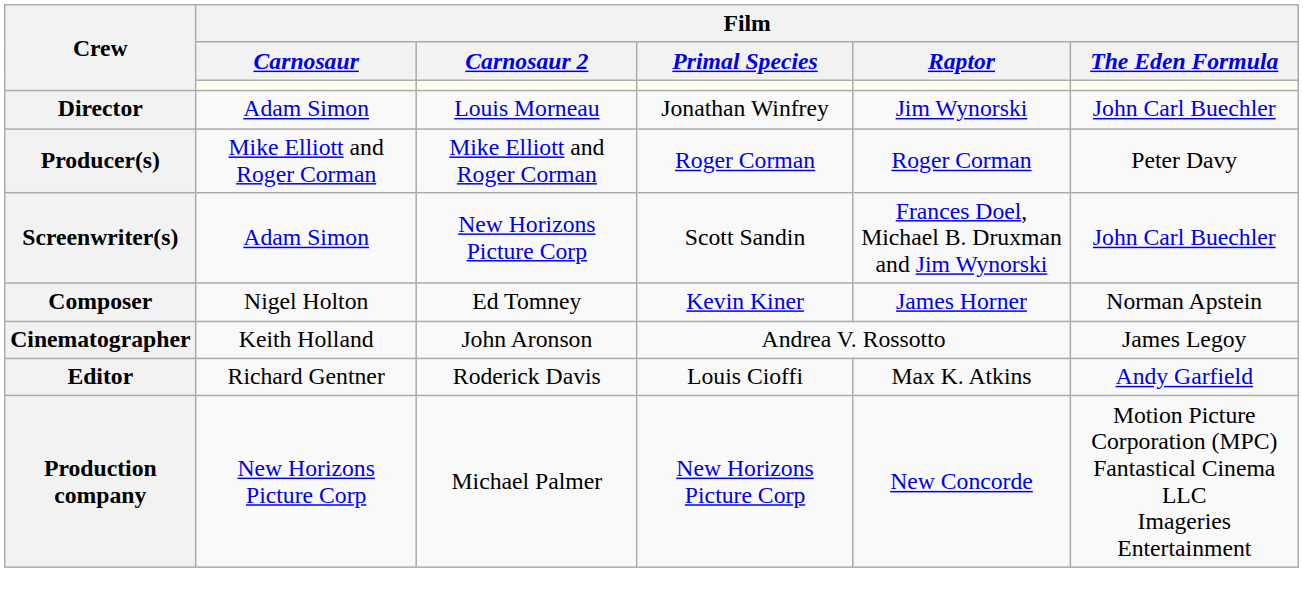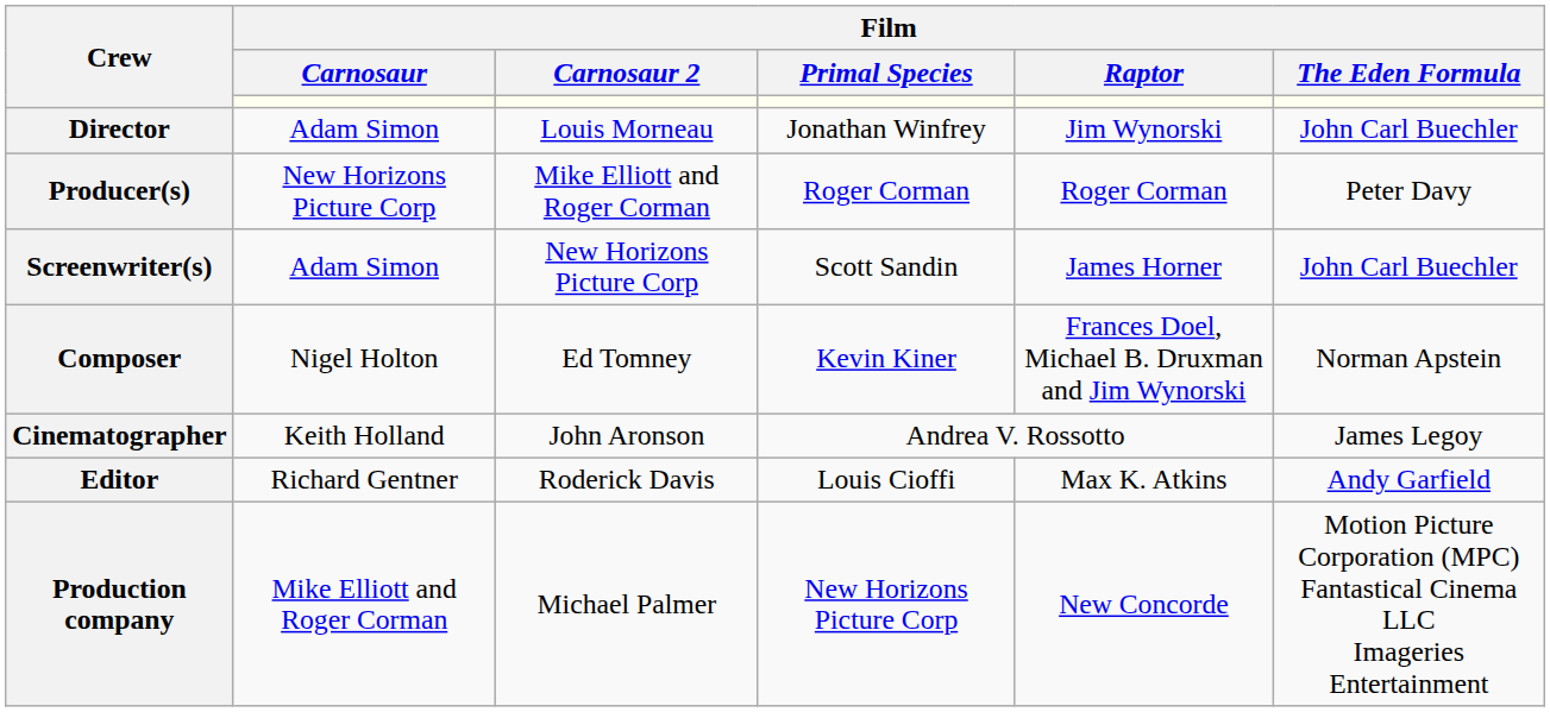 <table class="wikitable" style="text-align:center; width:99%;">
 <tr>
 <th rowspan="3">Crew</th>
 <th colspan="6">Film</th>
 </tr>
 <tr>
 <th style="width:20%;"><em><a href='#'>Carnosaur</a></em></th>
 <th style="width:20%;"><em><a href='#'>Carnosaur 2</a></em></th>
 <th style="width:20%;"><em><a href='#'>Primal Species<br></a></em></th>
 <th style="width:20%;"><em><a href='#'>Raptor</a></em></th>
 <th style="width:20%;"><em><a href='#'>The Eden Formula</a></em></th>
 </tr>
 <tr>
 <th style="background:ivory;"></th>
 <th style="background:ivory;"></th>
 <th style="background:ivory;"></th>
 <th style="background:ivory;"></th>
 <th style="background:ivory;"></th>
 </tr>
 <tr>
 <th>Director</th>
 <td><a href='#'>Adam Simon</a></td>
 <td><a href='#'>Louis Morneau</a></td>
 <td>Jonathan Winfrey</td>
 <td><a href='#'>Jim Wynorski</a></td>
 <td><a href='#'>John Carl Buechler</a></td>
 </tr>
 <tr>
 <th>Producer(s)</th>
-<td><a href='#'>Mike Elliott</a> and <a href='#'>Roger Corman</a></td>
+<td><a href='#'>New Horizons Picture Corp</a></td>
 <td><a href='#'>Mike Elliott</a> and <a href='#'>Roger Corman</a></td>
 <td><a href='#'>Roger Corman</a></td>
 <td><a href='#'>Roger Corman</a></td>
 <td>Peter Davy</td>
 </tr>
 <tr>
 <th>Screenwriter(s)</th>
 <td><a href='#'>Adam Simon</a></td>
 <td><a href='#'>New Horizons Picture Corp</a></td>
 <td>Scott Sandin</td>
-<td><a href='#'>Frances Doel</a>, Michael B. Druxman and <a href='#'>Jim Wynorski</a></td>
+<td><a href='#'>James Horner</a></td>
 <td><a href='#'>John Carl Buechler</a></td>
 </tr>
 <tr>
 <th>Composer</th>
 <td>Nigel Holton</td>
 <td>Ed Tomney</td>
 <td><a href='#'>Kevin Kiner</a></td>
-<td><a href='#'>James Horner</a></td>
+<td><a href='#'>Frances Doel</a>, Michael B. Druxman and <a href='#'>Jim Wynorski</a></td>
 <td>Norman Apstein</td>
 </tr>
 <tr>
 <th>Cinematographer</th>
 <td>Keith Holland</td>
 <td>John Aronson</td>
 <td colspan="2">Andrea V. Rossotto</td>
 <td>James Legoy</td>
 </tr>
 <tr>
 <th>Editor</th>
 <td>Richard Gentner</td>
 <td>Roderick Davis</td>
 <td>Louis Cioffi</td>
 <td>Max K. Atkins</td>
 <td><a href='#'>Andy Garfield</a></td>
 </tr>
 <tr>
 <th>Production company</th>
-<td><a href='#'>New Horizons Picture Corp</a></td>
+<td><a href='#'>Mike Elliott</a> and <a href='#'>Roger Corman</a></td>
 <td>Michael Palmer</td>
 <td><a href='#'>New Horizons Picture Corp</a></td>
 <td><a href='#'>New Concorde</a></td>
 <td>Motion Picture Corporation (MPC)<br>Fantastical Cinema LLC<br>Imageries Entertainment</td>
 </tr>
 </table>
